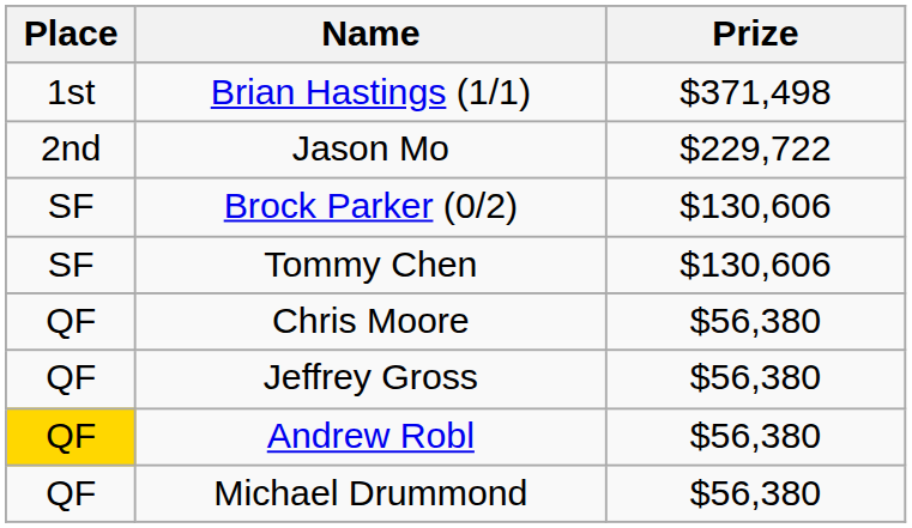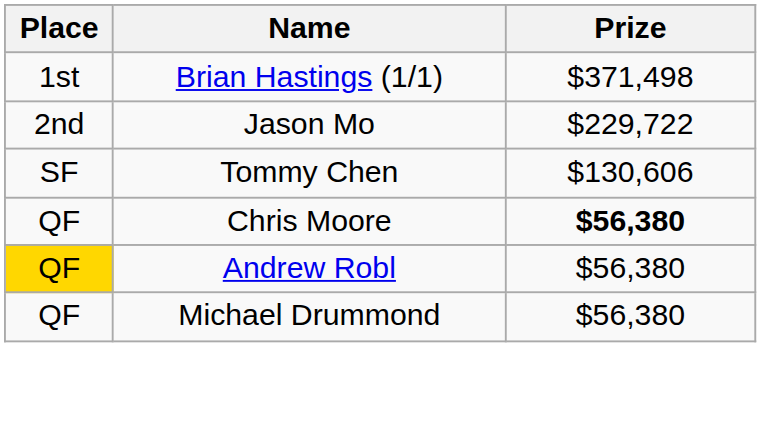 <table class="wikitable">
 <tr>
 <th width="50">Place</th>
 <th width="200">Name</th>
 <th width="125">Prize</th>
 </tr>
 <tr>
 <td align = "center">1st</td>
 <td align = "center"><a href='#'>Brian Hastings</a> (1/1)</td>
 <td align = "center">$371,498</td>
 </tr>
 <tr>
 <td align = "center">2nd</td>
 <td align = "center">Jason Mo</td>
 <td align = "center">$229,722</td>
 </tr>
 <tr>
 <td align = "center">SF</td>
-<td align = "center"><a href='#'>Brock Parker</a> (0/2)</td>
-<td align = "center">$130,606</td>
-</tr>
-<tr>
-<td align = "center">SF</td>
 <td align = "center">Tommy Chen</td>
 <td align = "center">$130,606</td>
 </tr>
 <tr>
 <td align = "center">QF</td>
 <td align = "center">Chris Moore</td>
-<td align = "center">$56,380</td>
-</tr>
-<tr>
-<td align = "center">QF</td>
-<td align = "center">Jeffrey Gross</td>
-<td align = "center">$56,380</td>
+<td align = "center"><strong>$56,380</strong></td>
 </tr>
 <tr>
 <td align = "center" style="background: gold;">QF</td>
 <td align = "center"><a href='#'>Andrew Robl</a></td>
 <td align = "center">$56,380</td>
 </tr>
 <tr>
 <td align = "center">QF</td>
 <td align = "center">Michael Drummond</td>
 <td align = "center">$56,380</td>
 </tr>
 </table>
